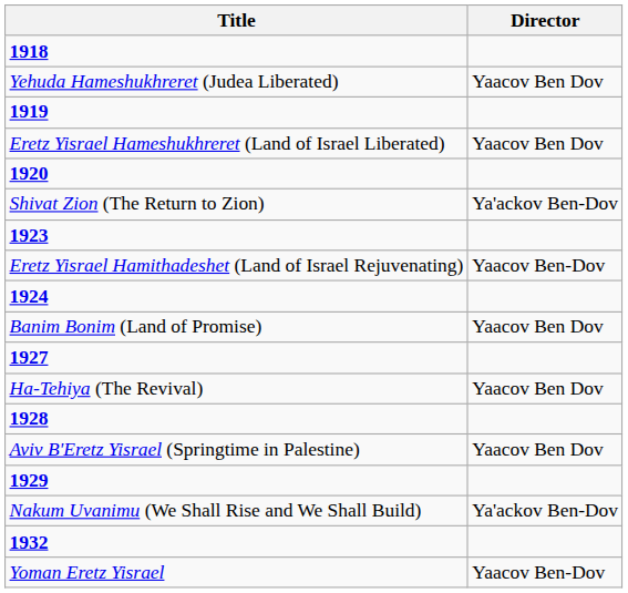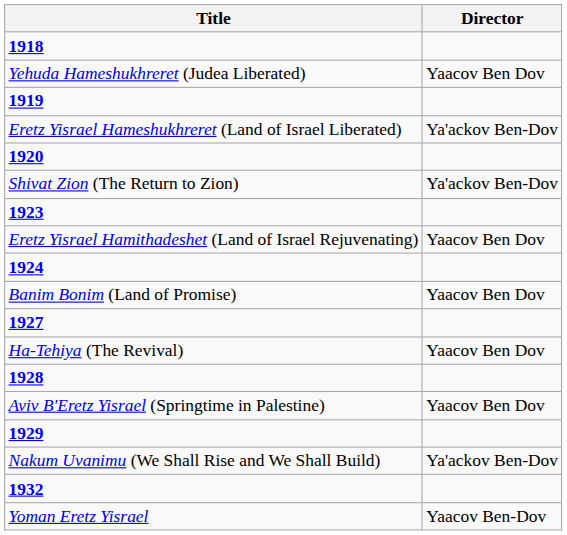 <table class="wikitable">
 <tr>
 <th>Title</th>
 <th>Director</th>
 </tr>
 <tr>
 <td><strong><a href='#'>1918</a></strong></td>
 </tr>
 <tr>
 <td><em><a href='#'>Yehuda Hameshukhreret</a></em> (Judea Liberated)</td>
 <td>Yaacov Ben Dov</td>
 </tr>
 <tr>
 <td><strong><a href='#'>1919</a></strong></td>
 </tr>
 <tr>
 <td><em><a href='#'>Eretz Yisrael Hameshukhreret</a></em> (Land of Israel Liberated)</td>
-<td>Yaacov Ben Dov</td>
+<td>Ya'ackov Ben-Dov</td>
 </tr>
 <tr>
 <td><strong><a href='#'>1920</a></strong></td>
 </tr>
 <tr>
 <td><em><a href='#'>Shivat Zion</a></em> (The Return to Zion)</td>
 <td>Ya'ackov Ben-Dov</td>
 </tr>
 <tr>
 <td><strong><a href='#'>1923</a></strong></td>
 </tr>
 <tr>
 <td><em><a href='#'>Eretz Yisrael Hamithadeshet</a></em> (Land of Israel Rejuvenating)</td>
-<td>Yaacov Ben-Dov</td>
+<td>Yaacov Ben Dov</td>
 </tr>
 <tr>
 <td><strong><a href='#'>1924</a></strong></td>
 </tr>
 <tr>
 <td><em><a href='#'>Banim Bonim</a></em> (Land of Promise)</td>
 <td>Yaacov Ben Dov</td>
 </tr>
 <tr>
 <td><strong><a href='#'>1927</a></strong></td>
 </tr>
 <tr>
 <td><em><a href='#'>Ha-Tehiya</a></em> (The Revival)</td>
 <td>Yaacov Ben Dov</td>
 </tr>
 <tr>
 <td><strong><a href='#'>1928</a></strong></td>
 </tr>
 <tr>
 <td><em><a href='#'>Aviv B'Eretz Yisrael</a></em> (Springtime in Palestine)</td>
 <td>Yaacov Ben Dov</td>
 </tr>
 <tr>
 <td><strong><a href='#'>1929</a></strong></td>
 </tr>
 <tr>
 <td><em><a href='#'>Nakum Uvanimu</a></em> (We Shall Rise and We Shall Build)</td>
 <td>Ya'ackov Ben-Dov</td>
 </tr>
 <tr>
 <td><strong><a href='#'>1932</a></strong></td>
 </tr>
 <tr>
 <td><em><a href='#'>Yoman Eretz Yisrael</a></em></td>
 <td>Yaacov Ben-Dov</td>
 </tr>
 </table>
